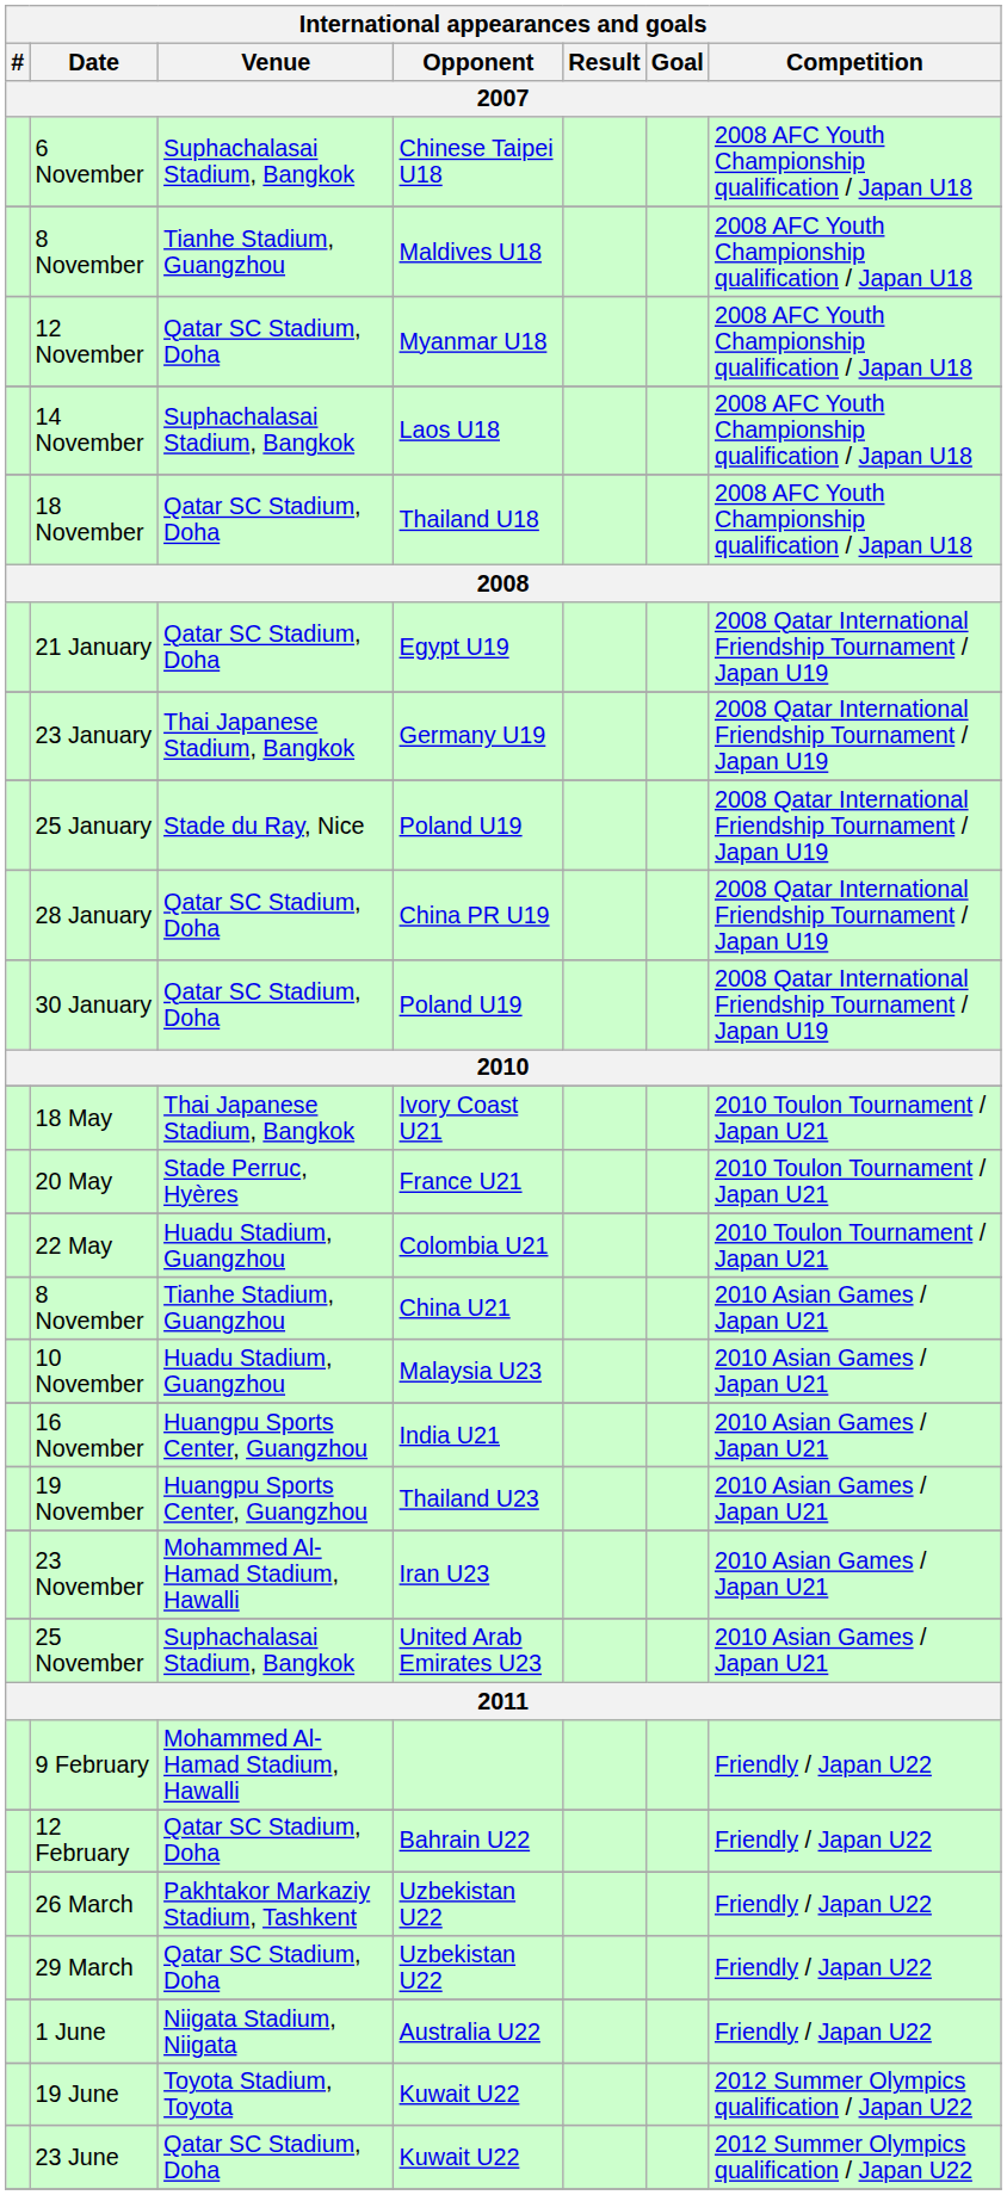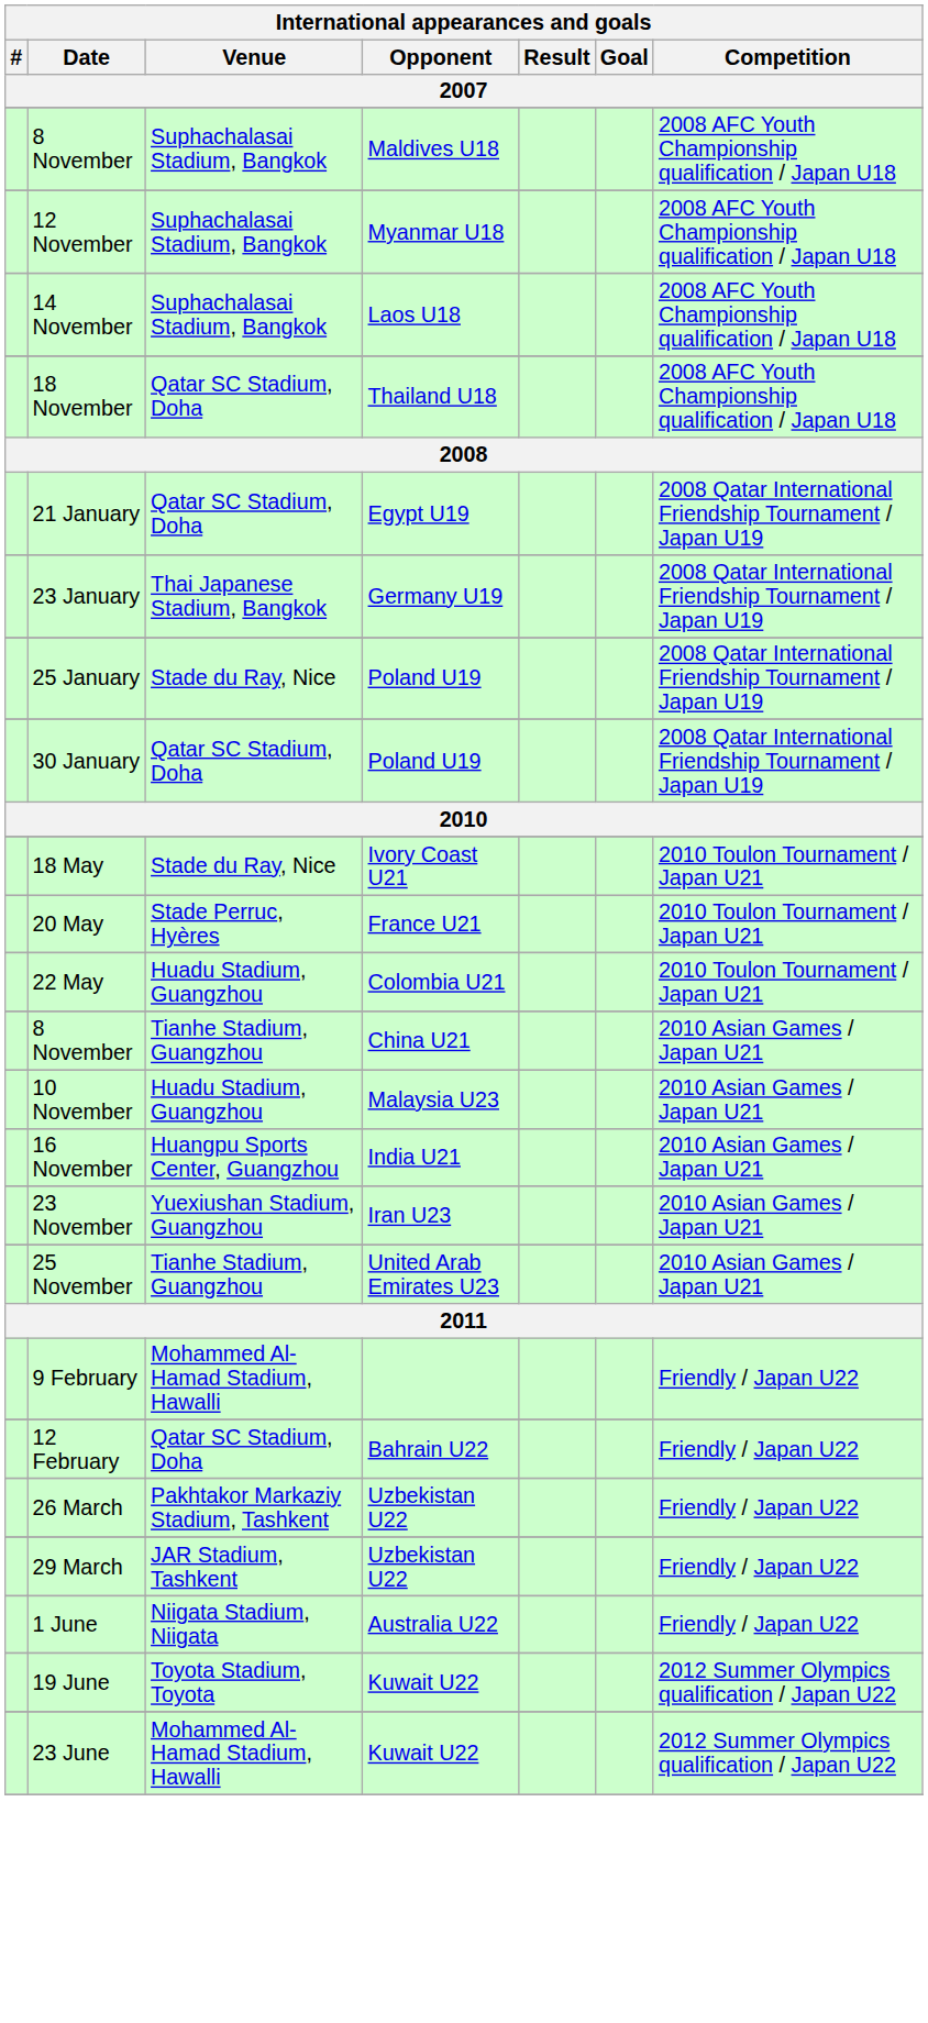 <table class="wikitable collapsible collapsed" style="font-size:90%">
 <tr>
 <th colspan="7"><strong>International appearances and goals</strong></th>
 </tr>
 <tr>
 <th>#</th>
 <th>Date</th>
 <th>Venue</th>
 <th>Opponent</th>
 <th>Result</th>
 <th>Goal</th>
 <th>Competition</th>
 </tr>
 <tr>
 <th colspan="7"><strong>2007</strong></th>
 </tr>
-<tr style="background:#cfc;">
-<td></td>
-<td>6 November</td>
-<td><a href='#'>Suphachalasai Stadium</a>, <a href='#'>Bangkok</a></td>
-<td> <a href='#'>Chinese Taipei U18</a></td>
-<td></td>
-<td></td>
-<td><a href='#'>2008 AFC Youth Championship qualification</a> / <a href='#'>Japan U18</a></td>
-</tr>
 <tr>
 </tr>
 <tr style="background:#cfc;">
 <td></td>
 <td>8 November</td>
-<td><a href='#'>Tianhe Stadium</a>, <a href='#'>Guangzhou</a></td>
+<td><a href='#'>Suphachalasai Stadium</a>, <a href='#'>Bangkok</a></td>
 <td> <a href='#'>Maldives U18</a></td>
 <td></td>
 <td></td>
 <td><a href='#'>2008 AFC Youth Championship qualification</a> / <a href='#'>Japan U18</a></td>
 </tr>
 <tr>
 </tr>
 <tr style="background:#cfc;">
 <td></td>
 <td>12 November</td>
-<td><a href='#'>Qatar SC Stadium</a>, <a href='#'>Doha</a></td>
+<td><a href='#'>Suphachalasai Stadium</a>, <a href='#'>Bangkok</a></td>
 <td> <a href='#'>Myanmar U18</a></td>
 <td></td>
 <td></td>
 <td><a href='#'>2008 AFC Youth Championship qualification</a> / <a href='#'>Japan U18</a></td>
 </tr>
 <tr>
 </tr>
 <tr style="background:#cfc;">
 <td></td>
 <td>14 November</td>
 <td><a href='#'>Suphachalasai Stadium</a>, <a href='#'>Bangkok</a></td>
 <td> <a href='#'>Laos U18</a></td>
 <td></td>
 <td></td>
 <td><a href='#'>2008 AFC Youth Championship qualification</a> / <a href='#'>Japan U18</a></td>
 </tr>
 <tr>
 </tr>
 <tr style="background:#cfc;">
 <td></td>
 <td>18 November</td>
 <td><a href='#'>Qatar SC Stadium</a>, <a href='#'>Doha</a></td>
 <td> <a href='#'>Thailand U18</a></td>
 <td></td>
 <td></td>
 <td><a href='#'>2008 AFC Youth Championship qualification</a> / <a href='#'>Japan U18</a></td>
 </tr>
 <tr>
 <th colspan="7"><strong>2008</strong></th>
 </tr>
 <tr style="background:#cfc;">
 <td></td>
 <td>21 January</td>
 <td><a href='#'>Qatar SC Stadium</a>, <a href='#'>Doha</a></td>
 <td> <a href='#'>Egypt U19</a></td>
 <td></td>
 <td></td>
 <td><a href='#'>2008 Qatar International Friendship Tournament</a> / <a href='#'>Japan U19</a></td>
 </tr>
 <tr>
 </tr>
 <tr style="background:#cfc;">
 <td></td>
 <td>23 January</td>
 <td><a href='#'>Thai Japanese Stadium</a>, <a href='#'>Bangkok</a></td>
 <td> <a href='#'>Germany U19</a></td>
 <td></td>
 <td></td>
 <td><a href='#'>2008 Qatar International Friendship Tournament</a> / <a href='#'>Japan U19</a></td>
 </tr>
 <tr>
 </tr>
 <tr style="background:#cfc;">
 <td></td>
 <td>25 January</td>
 <td><a href='#'>Stade du Ray</a>, Nice</td>
 <td> <a href='#'>Poland U19</a></td>
 <td></td>
 <td></td>
 <td><a href='#'>2008 Qatar International Friendship Tournament</a> / <a href='#'>Japan U19</a></td>
 </tr>
 <tr>
 </tr>
-<tr style="background:#cfc;">
-<td></td>
-<td>28 January</td>
-<td><a href='#'>Qatar SC Stadium</a>, <a href='#'>Doha</a></td>
-<td> <a href='#'>China PR U19</a></td>
-<td></td>
-<td></td>
-<td><a href='#'>2008 Qatar International Friendship Tournament</a> / <a href='#'>Japan U19</a></td>
-</tr>
 <tr>
 </tr>
 <tr style="background:#cfc;">
 <td></td>
 <td>30 January</td>
 <td><a href='#'>Qatar SC Stadium</a>, <a href='#'>Doha</a></td>
 <td> <a href='#'>Poland U19</a></td>
 <td></td>
 <td></td>
 <td><a href='#'>2008 Qatar International Friendship Tournament</a> / <a href='#'>Japan U19</a></td>
 </tr>
 <tr>
 <th colspan="7"><strong>2010</strong></th>
 </tr>
 <tr>
 </tr>
 <tr style="background:#cfc;">
 <td></td>
 <td>18 May</td>
-<td><a href='#'>Thai Japanese Stadium</a>, <a href='#'>Bangkok</a></td>
+<td><a href='#'>Stade du Ray</a>, Nice</td>
 <td> <a href='#'>Ivory Coast U21</a></td>
 <td></td>
 <td></td>
 <td><a href='#'>2010 Toulon Tournament</a> / <a href='#'>Japan U21</a></td>
 </tr>
 <tr>
 </tr>
 <tr style="background:#cfc;">
 <td></td>
 <td>20 May</td>
 <td><a href='#'>Stade Perruc</a>, <a href='#'>Hyères</a></td>
 <td> <a href='#'>France U21</a></td>
 <td></td>
 <td></td>
 <td><a href='#'>2010 Toulon Tournament</a> / <a href='#'>Japan U21</a></td>
 </tr>
 <tr>
 </tr>
 <tr style="background:#cfc;">
 <td></td>
 <td>22 May</td>
 <td><a href='#'>Huadu Stadium</a>, <a href='#'>Guangzhou</a></td>
 <td> <a href='#'>Colombia U21</a></td>
 <td></td>
 <td></td>
 <td><a href='#'>2010 Toulon Tournament</a> / <a href='#'>Japan U21</a></td>
 </tr>
 <tr>
 </tr>
 <tr style="background:#cfc;">
 <td></td>
 <td>8 November</td>
 <td><a href='#'>Tianhe Stadium</a>, <a href='#'>Guangzhou</a></td>
 <td> <a href='#'>China U21</a></td>
 <td></td>
 <td></td>
 <td><a href='#'>2010 Asian Games</a> / <a href='#'>Japan U21</a></td>
 </tr>
 <tr>
 </tr>
 <tr style="background:#cfc;">
 <td></td>
 <td>10 November</td>
 <td><a href='#'>Huadu Stadium</a>, <a href='#'>Guangzhou</a></td>
 <td> <a href='#'>Malaysia U23</a></td>
 <td></td>
 <td></td>
 <td><a href='#'>2010 Asian Games</a> / <a href='#'>Japan U21</a></td>
 </tr>
 <tr>
 </tr>
 <tr style="background:#cfc;">
 <td></td>
 <td>16 November</td>
 <td><a href='#'>Huangpu Sports Center</a>, <a href='#'>Guangzhou</a></td>
 <td> <a href='#'>India U21</a></td>
 <td></td>
 <td></td>
 <td><a href='#'>2010 Asian Games</a> / <a href='#'>Japan U21</a></td>
 </tr>
 <tr>
 </tr>
-<tr style="background:#cfc;">
-<td></td>
-<td>19 November</td>
-<td><a href='#'>Huangpu Sports Center</a>, <a href='#'>Guangzhou</a></td>
-<td> <a href='#'>Thailand U23</a></td>
-<td></td>
-<td></td>
-<td><a href='#'>2010 Asian Games</a> / <a href='#'>Japan U21</a></td>
-</tr>
 <tr>
 </tr>
 <tr style="background:#cfc;">
 <td></td>
 <td>23 November</td>
-<td><a href='#'>Mohammed Al-Hamad Stadium</a>, <a href='#'>Hawalli</a></td>
+<td><a href='#'>Yuexiushan Stadium</a>, <a href='#'>Guangzhou</a></td>
 <td> <a href='#'>Iran U23</a></td>
 <td></td>
 <td></td>
 <td><a href='#'>2010 Asian Games</a> / <a href='#'>Japan U21</a></td>
 </tr>
 <tr>
 </tr>
 <tr style="background:#cfc;">
 <td></td>
 <td>25 November</td>
-<td><a href='#'>Suphachalasai Stadium</a>, <a href='#'>Bangkok</a></td>
+<td><a href='#'>Tianhe Stadium</a>, <a href='#'>Guangzhou</a></td>
 <td> <a href='#'>United Arab Emirates U23</a></td>
 <td></td>
 <td></td>
 <td><a href='#'>2010 Asian Games</a> / <a href='#'>Japan U21</a></td>
 </tr>
 <tr>
 <th colspan="7"><strong>2011</strong></th>
 </tr>
 <tr style="background:#cfc;">
 <td></td>
 <td>9 February</td>
 <td><a href='#'>Mohammed Al-Hamad Stadium</a>, <a href='#'>Hawalli</a></td>
 <td></td>
 <td></td>
 <td></td>
 <td><a href='#'>Friendly</a> / <a href='#'>Japan U22</a></td>
 </tr>
 <tr>
 </tr>
 <tr style="background:#cfc;">
 <td></td>
 <td>12 February</td>
 <td><a href='#'>Qatar SC Stadium</a>, <a href='#'>Doha</a></td>
 <td> <a href='#'>Bahrain U22</a></td>
 <td></td>
 <td></td>
 <td><a href='#'>Friendly</a> / <a href='#'>Japan U22</a></td>
 </tr>
 <tr>
 </tr>
 <tr style="background:#cfc;">
 <td></td>
 <td>26 March</td>
 <td><a href='#'>Pakhtakor Markaziy Stadium</a>, <a href='#'>Tashkent</a></td>
 <td> <a href='#'>Uzbekistan U22</a></td>
 <td></td>
 <td></td>
 <td><a href='#'>Friendly</a> / <a href='#'>Japan U22</a></td>
 </tr>
 <tr>
 </tr>
 <tr style="background:#cfc;">
 <td></td>
 <td>29 March</td>
-<td><a href='#'>Qatar SC Stadium</a>, <a href='#'>Doha</a></td>
+<td><a href='#'>JAR Stadium</a>, <a href='#'>Tashkent</a></td>
 <td> <a href='#'>Uzbekistan U22</a></td>
 <td></td>
 <td></td>
 <td><a href='#'>Friendly</a> / <a href='#'>Japan U22</a></td>
 </tr>
 <tr>
 </tr>
 <tr style="background:#cfc;">
 <td></td>
 <td>1 June</td>
 <td><a href='#'>Niigata Stadium</a>, <a href='#'>Niigata</a></td>
 <td> <a href='#'>Australia U22</a></td>
 <td></td>
 <td></td>
 <td><a href='#'>Friendly</a> / <a href='#'>Japan U22</a></td>
 </tr>
 <tr>
 </tr>
 <tr style="background:#cfc;">
 <td></td>
 <td>19 June</td>
 <td><a href='#'>Toyota Stadium</a>, <a href='#'>Toyota</a></td>
 <td> <a href='#'>Kuwait U22</a></td>
 <td></td>
 <td></td>
 <td><a href='#'>2012 Summer Olympics qualification</a> / <a href='#'>Japan U22</a></td>
 </tr>
 <tr>
 </tr>
 <tr style="background:#cfc;">
 <td></td>
 <td>23 June</td>
-<td><a href='#'>Qatar SC Stadium</a>, <a href='#'>Doha</a></td>
+<td><a href='#'>Mohammed Al-Hamad Stadium</a>, <a href='#'>Hawalli</a></td>
 <td> <a href='#'>Kuwait U22</a></td>
 <td></td>
 <td></td>
 <td><a href='#'>2012 Summer Olympics qualification</a> / <a href='#'>Japan U22</a></td>
 </tr>
 <tr>
 </tr>
 </table>
